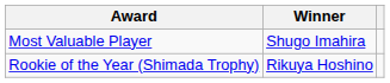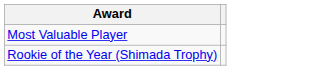 <table class="wikitable">
 <tr>
 <th>Award</th>
-<th>Winner</th>
 <th></th>
 </tr>
 <tr>
 <td><a href='#'>Most Valuable Player</a></td>
-<td> <a href='#'>Shugo Imahira</a></td>
 <td></td>
 </tr>
 <tr>
 <td><a href='#'>Rookie of the Year (Shimada Trophy)</a></td>
-<td> <a href='#'>Rikuya Hoshino</a></td>
 <td></td>
 </tr>
 </table>
